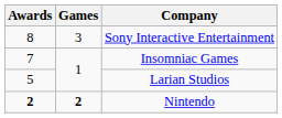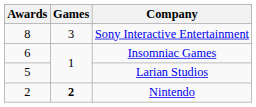 <table class="wikitable floatright" rowspan="2" style="text-align:center;" background: #f6e39c;>
 <tr>
 <th scope="col">Awards</th>
 <th scope="col">Games</th>
 <th scope="col">Company</th>
 </tr>
 <tr>
 <td>8</td>
 <td>3</td>
 <td><a href='#'>Sony Interactive Entertainment</a></td>
 </tr>
 <tr>
-<td>7</td>
+<td>6</td>
 <td rowspan=2>1</td>
 <td><a href='#'>Insomniac Games</a></td>
 </tr>
 <tr>
 <td>5</td>
 <td><a href='#'>Larian Studios</a></td>
 </tr>
 <tr>
-<td><strong>2</strong></td>
+<td>2</td>
 <td><strong>2</strong></td>
 <td><a href='#'>Nintendo</a></td>
 </tr>
 </table>
